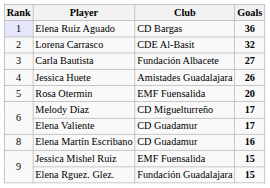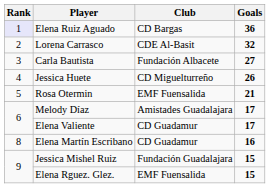 <table class="wikitable" style="text-align:center">
 <tr>
 <th>Rank</th>
 <th>Player</th>
 <th>Club</th>
 <th>Goals</th>
 </tr>
 <tr>
 <td style="background: lavender;">1</td>
 <td align="left">Elena Ruiz Aguado</td>
 <td align="left">CD Bargas</td>
 <td><strong>36</strong></td>
 </tr>
 <tr>
 <td>2</td>
 <td align="left">Lorena Carrasco</td>
 <td align="left">CDE Al-Basit</td>
 <td><strong>32</strong></td>
 </tr>
 <tr>
 <td>3</td>
 <td align="left">Carla Bautista</td>
 <td align="left">Fundación Albacete</td>
 <td><strong>27</strong></td>
 </tr>
 <tr>
 <td>4</td>
 <td align="left">Jessica Huete</td>
-<td align="left">Amistades Guadalajara</td>
+<td align="left">CD Miguelturreño</td>
 <td><strong>26</strong></td>
 </tr>
 <tr>
 <td>5</td>
 <td align="left">Rosa Otermin</td>
 <td align="left">EMF Fuensalida</td>
-<td><strong>20</strong></td>
+<td><strong>21</strong></td>
 </tr>
 <tr>
 <td rowspan="2">6</td>
 <td align="left">Melody Díaz</td>
-<td align="left">CD Miguelturreño</td>
+<td align="left">Amistades Guadalajara</td>
 <td><strong>17</strong></td>
 </tr>
 <tr>
 <td align="left">Elena Valiente</td>
 <td align="left">CD Guadamur</td>
 <td><strong>17</strong></td>
 </tr>
 <tr>
 <td>8</td>
 <td align="left">Elena Martín Escribano</td>
 <td align="left">CD Guadamur</td>
 <td><strong>16</strong></td>
 </tr>
 <tr>
 <td rowspan="2">9</td>
 <td align="left">Jessica Mishel Ruiz</td>
-<td align="left">EMF Fuensalida</td>
+<td align="left">Fundación Guadalajara</td>
 <td><strong>15</strong></td>
 </tr>
 <tr>
 <td align="left">Elena Rguez. Glez.</td>
-<td align="left">Fundación Guadalajara</td>
+<td align="left">EMF Fuensalida</td>
 <td><strong>15</strong></td>
 </tr>
 </table>
